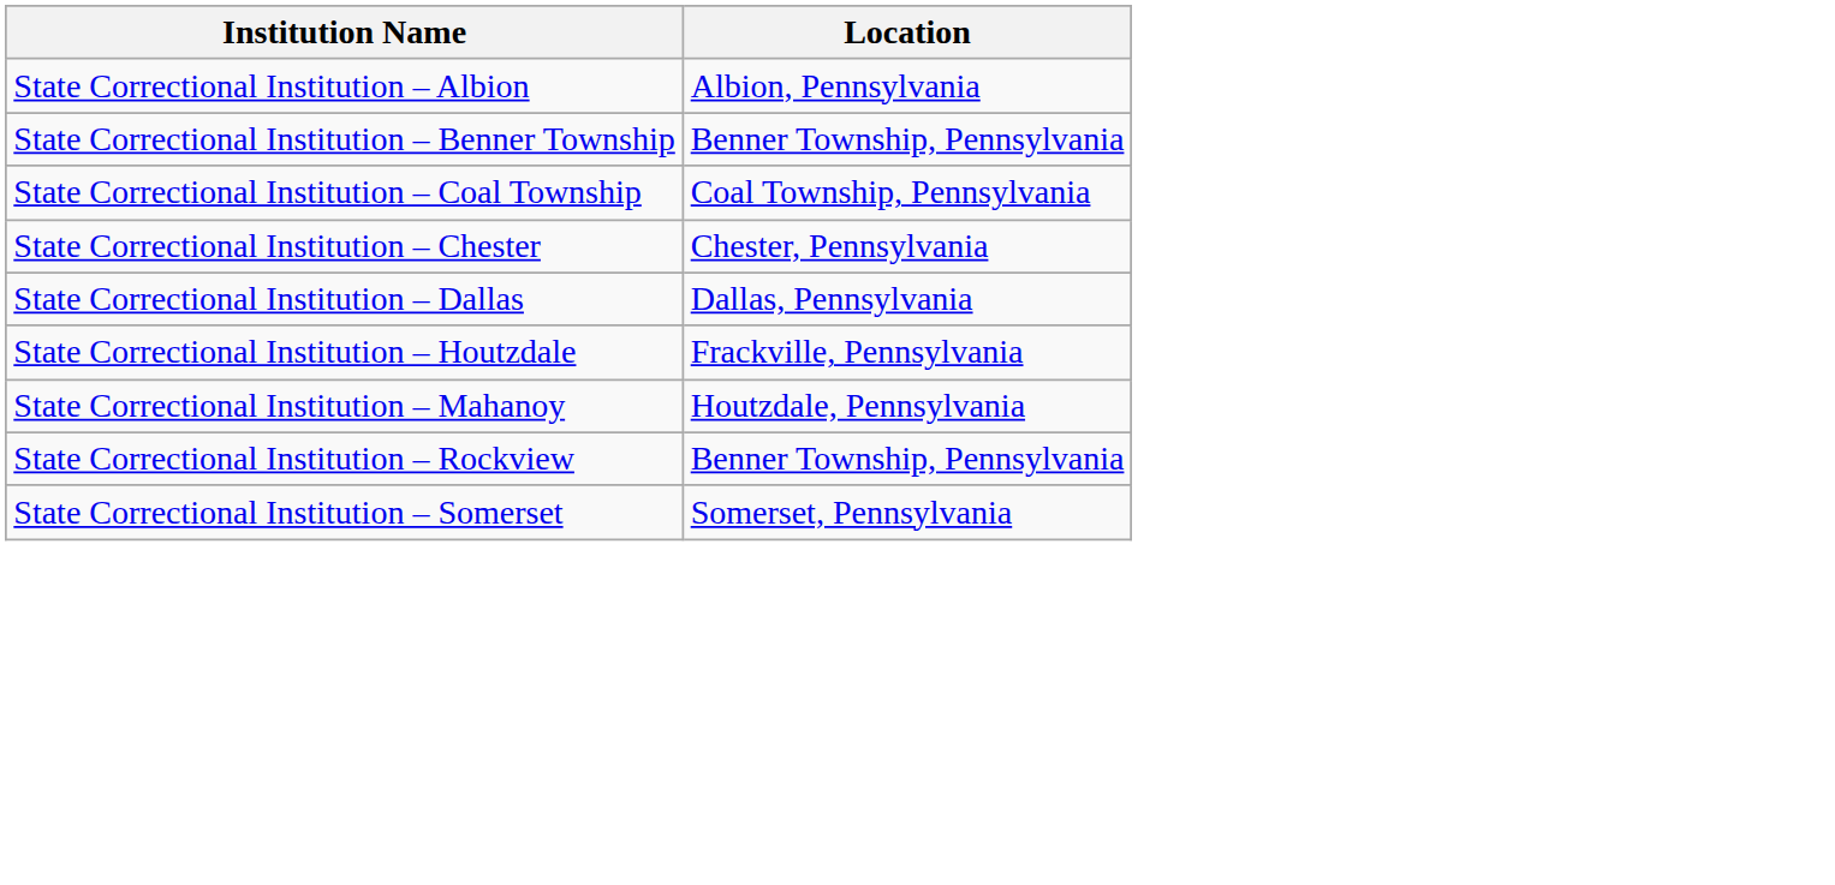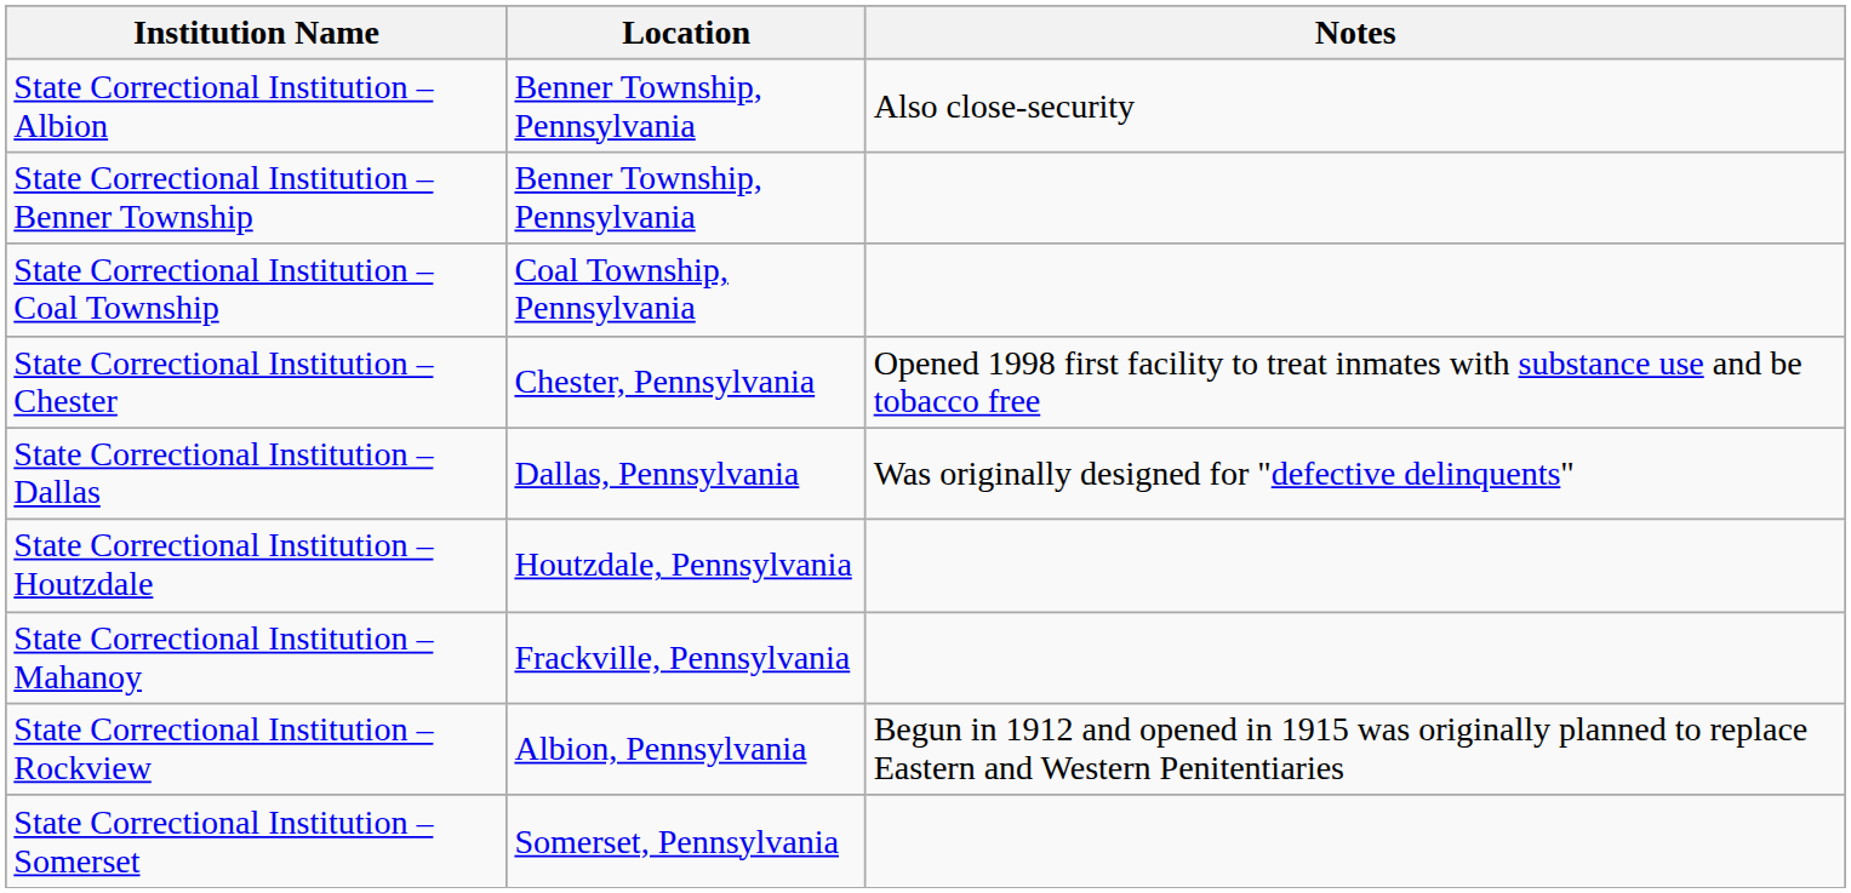 <table class="wikitable">
 <tr>
 <th>Institution Name</th>
 <th>Location</th>
+<th>Notes</th>
 </tr>
 <tr>
 <td><a href='#'>State Correctional Institution – Albion</a></td>
-<td><a href='#'>Albion, Pennsylvania</a></td>
+<td><a href='#'>Benner Township, Pennsylvania</a></td>
+<td>Also close-security</td>
 </tr>
 <tr>
 <td><a href='#'>State Correctional Institution – Benner Township</a></td>
 <td><a href='#'>Benner Township, Pennsylvania</a></td>
+<td></td>
 </tr>
 <tr>
 <td><a href='#'>State Correctional Institution – Coal Township</a></td>
 <td><a href='#'>Coal Township, Pennsylvania</a></td>
+<td></td>
 </tr>
 <tr>
 <td><a href='#'>State Correctional Institution – Chester</a></td>
 <td><a href='#'>Chester, Pennsylvania</a></td>
+<td>Opened 1998 first facility to treat inmates with <a href='#'>substance use</a> and be <a href='#'>tobacco free</a></td>
 </tr>
 <tr>
 <td><a href='#'>State Correctional Institution – Dallas</a></td>
 <td><a href='#'>Dallas, Pennsylvania</a></td>
+<td>Was originally designed for "<a href='#'>defective delinquents</a>"</td>
 </tr>
 <tr>
 <td><a href='#'>State Correctional Institution – Houtzdale</a></td>
-<td><a href='#'>Frackville, Pennsylvania</a></td>
+<td><a href='#'>Houtzdale, Pennsylvania</a></td>
+<td></td>
 </tr>
 <tr>
 <td><a href='#'>State Correctional Institution – Mahanoy</a></td>
-<td><a href='#'>Houtzdale, Pennsylvania</a></td>
+<td><a href='#'>Frackville, Pennsylvania</a></td>
+<td></td>
 </tr>
 <tr>
 <td><a href='#'>State Correctional Institution – Rockview</a></td>
-<td><a href='#'>Benner Township, Pennsylvania</a></td>
+<td><a href='#'>Albion, Pennsylvania</a></td>
+<td>Begun in 1912 and opened in 1915 was originally planned to replace Eastern and Western Penitentiaries</td>
 </tr>
 <tr>
 <td><a href='#'>State Correctional Institution – Somerset</a></td>
 <td><a href='#'>Somerset, Pennsylvania</a></td>
+<td></td>
 </tr>
 </table>
